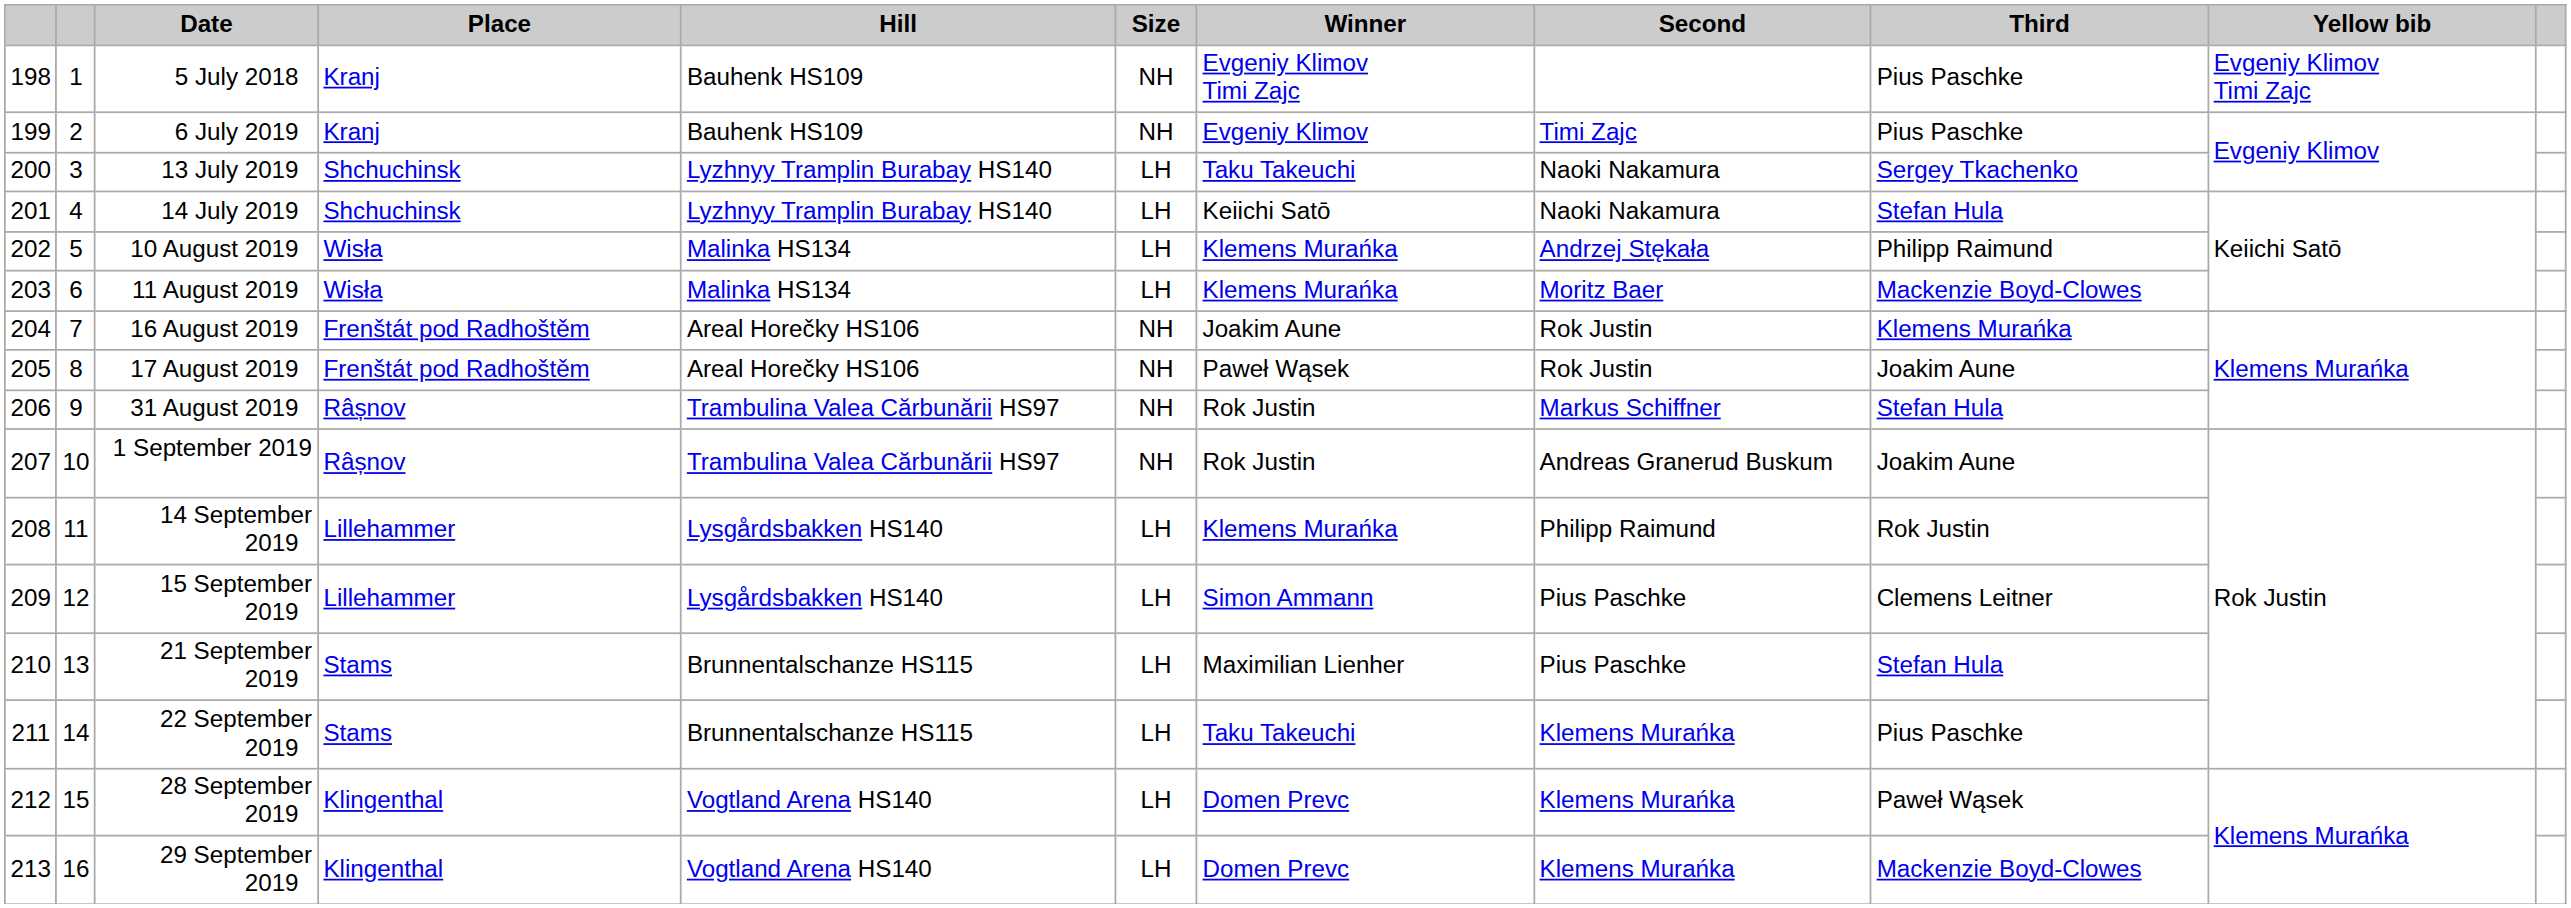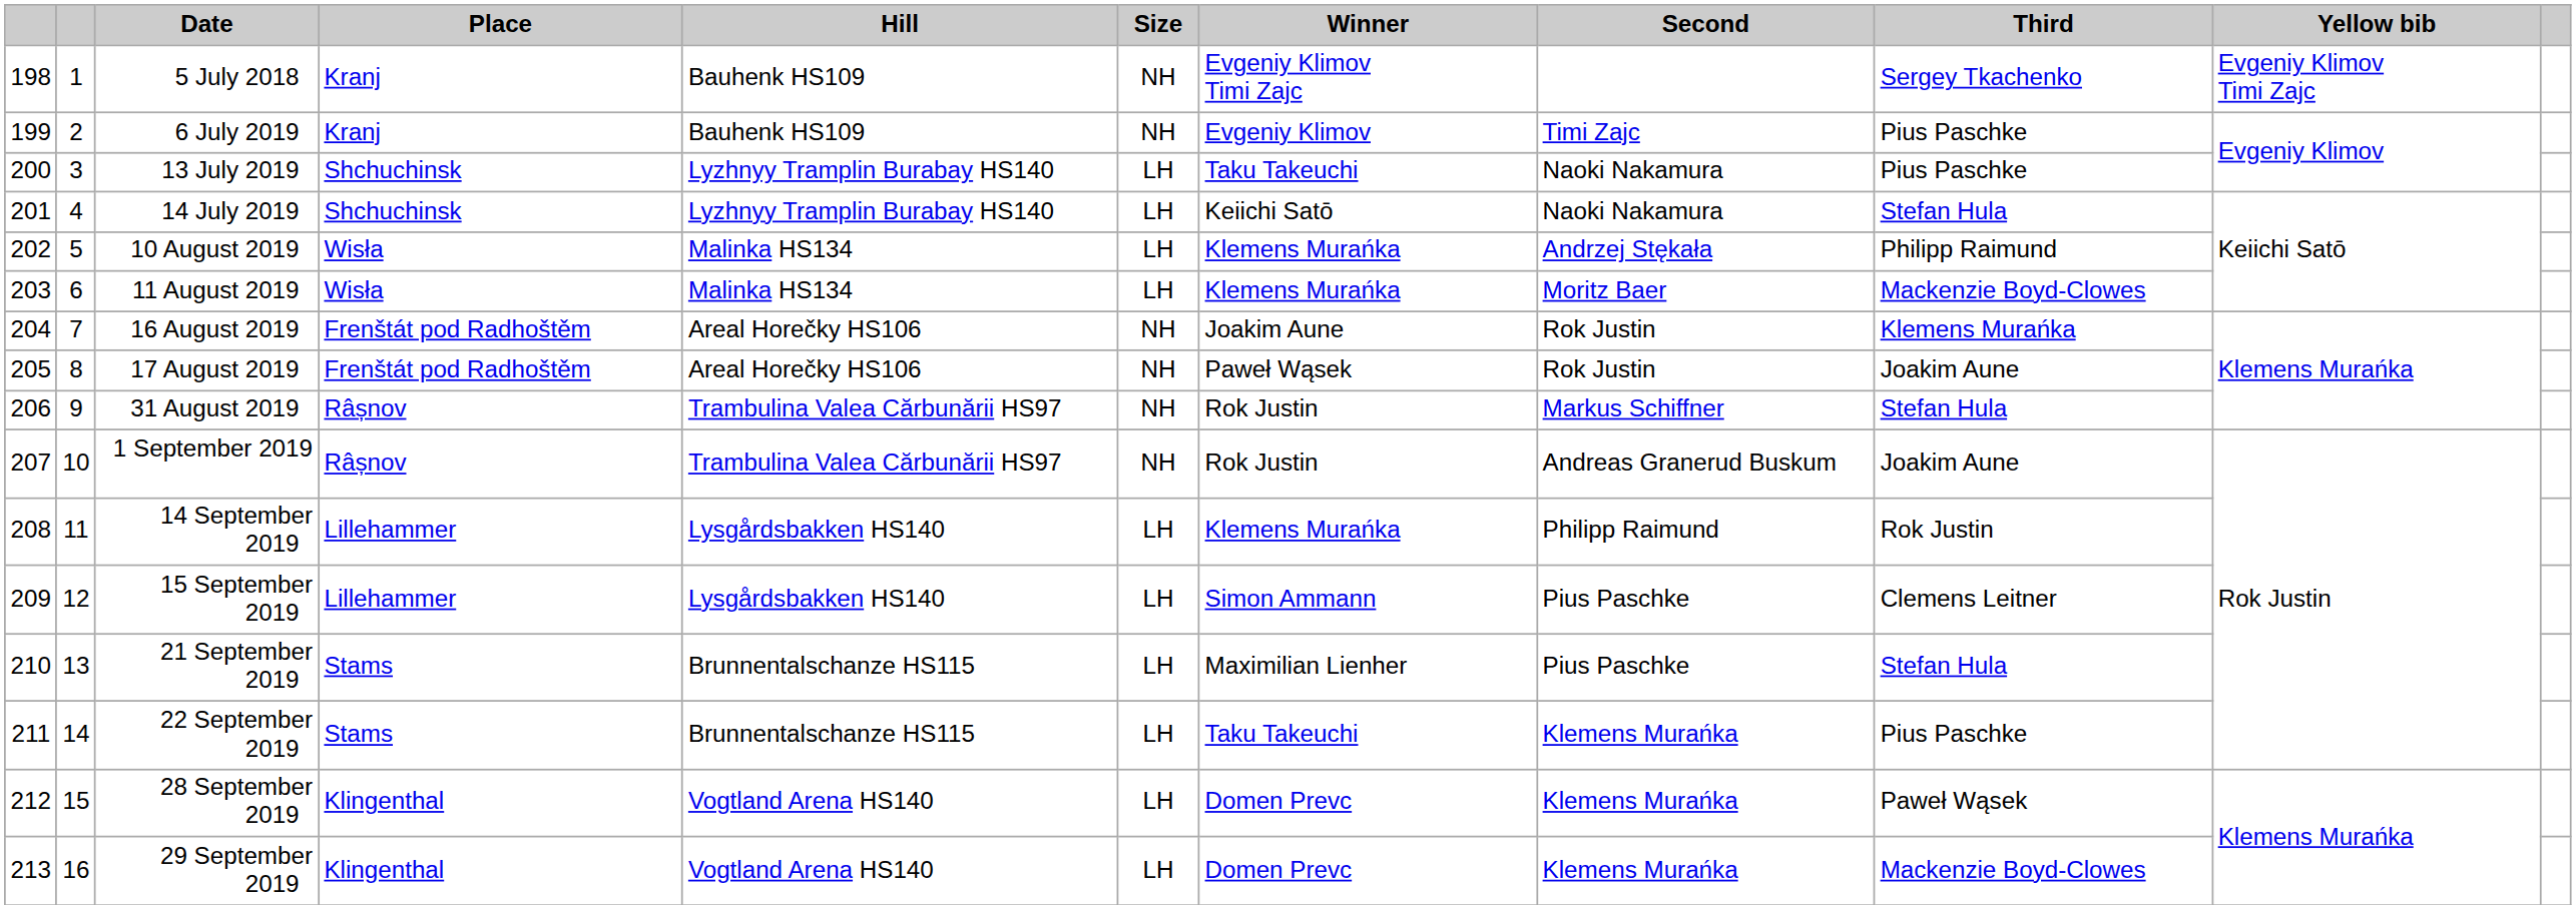 <table class="wikitable plainrowheaders" style="background:#fff; font-size:86%; line-height:16px; border:grey solid 1px; border-collapse:collapse;">
 <tr style="background:#ccc; text-align:center;">
 <th scope="col" style="background:#ccc; width=25 px;"></th>
 <th scope="col" style="background:#ccc; width=30 px;"></th>
 <th scope="col" style="background:#ccc; width:120px;">Date</th>
 <th scope="col" style="background:#ccc; width:200px;">Place</th>
 <th scope="col" style="background:#ccc; width:240px;">Hill</th>
 <th scope="col" style="background:#ccc; width:40px;">Size</th>
 <th scope="col" style="background:#ccc; width:185px;">Winner</th>
 <th scope="col" style="background:#ccc; width:185px;">Second</th>
 <th scope="col" style="background:#ccc; width:185px;">Third</th>
 <th scope="col" style="background:#ccc; width:180px;">Yellow bib</th>
 <th scope="col" style="background:#ccc; width:10px;"></th>
 </tr>
 <tr>
 <td align=center>198</td>
 <td align=center>1</td>
 <td align=right>5 July 2018  </td>
 <td> <a href='#'>Kranj</a></td>
 <td>Bauhenk HS109</td>
 <td align=center>NH</td>
 <td> <a href='#'>Evgeniy Klimov</a><br> <a href='#'>Timi Zajc</a></td>
 <td></td>
-<td> Pius Paschke</td>
+<td> <a href='#'>Sergey Tkachenko</a></td>
 <td> <a href='#'>Evgeniy Klimov</a><br> <a href='#'>Timi Zajc</a></td>
 <td></td>
 </tr>
 <tr>
 <td align=center>199</td>
 <td align=center>2</td>
 <td align=right>6 July 2019  </td>
 <td> <a href='#'>Kranj</a></td>
 <td>Bauhenk HS109</td>
 <td align=center>NH</td>
 <td> <a href='#'>Evgeniy Klimov</a></td>
 <td> <a href='#'>Timi Zajc</a></td>
 <td> Pius Paschke</td>
 <td rowspan=2> <a href='#'>Evgeniy Klimov</a></td>
 <td></td>
 </tr>
 <tr>
 <td align=center>200</td>
 <td align=center>3</td>
 <td align=right>13 July 2019  </td>
 <td> <a href='#'>Shchuchinsk</a></td>
 <td><a href='#'>Lyzhnyy Tramplin Burabay</a> HS140</td>
 <td align=center>LH</td>
 <td> <a href='#'>Taku Takeuchi</a></td>
 <td> Naoki Nakamura</td>
-<td> <a href='#'>Sergey Tkachenko</a></td>
+<td> Pius Paschke</td>
 <td></td>
 </tr>
 <tr>
 <td align=center>201</td>
 <td align=center>4</td>
 <td align=right>14 July 2019  </td>
 <td> <a href='#'>Shchuchinsk</a></td>
 <td><a href='#'>Lyzhnyy Tramplin Burabay</a> HS140</td>
 <td align=center>LH</td>
 <td> Keiichi Satō</td>
 <td> Naoki Nakamura</td>
 <td> <a href='#'>Stefan Hula</a></td>
 <td rowspan=3> Keiichi Satō</td>
 <td></td>
 </tr>
 <tr>
 <td align=center>202</td>
 <td align=center>5</td>
 <td align=right>10 August 2019  </td>
 <td> <a href='#'>Wisła</a></td>
 <td><a href='#'>Malinka</a> HS134</td>
 <td align=center>LH</td>
 <td> <a href='#'>Klemens Murańka</a></td>
 <td> <a href='#'>Andrzej Stękała</a></td>
 <td> Philipp Raimund</td>
 <td></td>
 </tr>
 <tr>
 <td align=center>203</td>
 <td align=center>6</td>
 <td align=right>11 August 2019  </td>
 <td> <a href='#'>Wisła</a></td>
 <td><a href='#'>Malinka</a> HS134</td>
 <td align=center>LH</td>
 <td> <a href='#'>Klemens Murańka</a></td>
 <td> <a href='#'>Moritz Baer</a></td>
 <td> <a href='#'>Mackenzie Boyd-Clowes</a></td>
 <td></td>
 </tr>
 <tr>
 <td align=center>204</td>
 <td align=center>7</td>
 <td align=right>16 August 2019  </td>
 <td> <a href='#'>Frenštát pod Radhoštěm</a></td>
 <td>Areal Horečky HS106</td>
 <td align=center>NH</td>
 <td> Joakim Aune</td>
 <td> Rok Justin</td>
 <td> <a href='#'>Klemens Murańka</a></td>
 <td rowspan=3> <a href='#'>Klemens Murańka</a></td>
 <td></td>
 </tr>
 <tr>
 <td align=center>205</td>
 <td align=center>8</td>
 <td align=right>17 August 2019  </td>
 <td> <a href='#'>Frenštát pod Radhoštěm</a></td>
 <td>Areal Horečky HS106</td>
 <td align=center>NH</td>
 <td> Paweł Wąsek</td>
 <td> Rok Justin</td>
 <td> Joakim Aune</td>
 <td></td>
 </tr>
 <tr>
 <td align=center>206</td>
 <td align=center>9</td>
 <td align=right>31 August 2019  </td>
 <td> <a href='#'>Râșnov</a></td>
 <td><a href='#'>Trambulina Valea Cărbunării</a> HS97</td>
 <td align=center>NH</td>
 <td> Rok Justin</td>
 <td> <a href='#'>Markus Schiffner</a></td>
 <td> <a href='#'>Stefan Hula</a></td>
 <td></td>
 </tr>
 <tr>
 <td align=center>207</td>
 <td align=center>10</td>
 <td align=right>1 September 2019  </td>
 <td> <a href='#'>Râșnov</a></td>
 <td><a href='#'>Trambulina Valea Cărbunării</a> HS97</td>
 <td align=center>NH</td>
 <td> Rok Justin</td>
 <td> Andreas Granerud Buskum</td>
 <td> Joakim Aune</td>
 <td rowspan=5> Rok Justin</td>
 <td></td>
 </tr>
 <tr>
 <td align=center>208</td>
 <td align=center>11</td>
 <td align=right>14 September 2019  </td>
 <td> <a href='#'>Lillehammer</a></td>
 <td><a href='#'>Lysgårdsbakken</a> HS140</td>
 <td align=center>LH</td>
 <td> <a href='#'>Klemens Murańka</a></td>
 <td> Philipp Raimund</td>
 <td> Rok Justin</td>
 <td></td>
 </tr>
 <tr>
 <td align=center>209</td>
 <td align=center>12</td>
 <td align=right>15 September 2019  </td>
 <td> <a href='#'>Lillehammer</a></td>
 <td><a href='#'>Lysgårdsbakken</a> HS140</td>
 <td align=center>LH</td>
 <td> <a href='#'>Simon Ammann</a></td>
 <td> Pius Paschke</td>
 <td> Clemens Leitner</td>
 <td></td>
 </tr>
 <tr>
 <td align=center>210</td>
 <td align=center>13</td>
 <td align=right>21 September 2019  </td>
 <td> <a href='#'>Stams</a></td>
 <td>Brunnentalschanze HS115</td>
 <td align=center>LH</td>
 <td> Maximilian Lienher</td>
 <td> Pius Paschke</td>
 <td> <a href='#'>Stefan Hula</a></td>
 <td></td>
 </tr>
 <tr>
 <td align=center>211</td>
 <td align=center>14</td>
 <td align=right>22 September 2019  </td>
 <td> <a href='#'>Stams</a></td>
 <td>Brunnentalschanze HS115</td>
 <td align=center>LH</td>
 <td> <a href='#'>Taku Takeuchi</a></td>
 <td> <a href='#'>Klemens Murańka</a></td>
 <td> Pius Paschke</td>
 <td></td>
 </tr>
 <tr>
 <td align=center>212</td>
 <td align=center>15</td>
 <td align=right>28 September 2019  </td>
 <td> <a href='#'>Klingenthal</a></td>
 <td><a href='#'>Vogtland Arena</a> HS140</td>
 <td align=center>LH</td>
 <td> <a href='#'>Domen Prevc</a></td>
 <td> <a href='#'>Klemens Murańka</a></td>
 <td> Paweł Wąsek</td>
 <td rowspan=2> <a href='#'>Klemens Murańka</a></td>
 <td></td>
 </tr>
 <tr>
 <td align=center>213</td>
 <td align=center>16</td>
 <td align=right>29 September 2019  </td>
 <td> <a href='#'>Klingenthal</a></td>
 <td><a href='#'>Vogtland Arena</a> HS140</td>
 <td align=center>LH</td>
 <td> <a href='#'>Domen Prevc</a></td>
 <td> <a href='#'>Klemens Murańka</a></td>
 <td> <a href='#'>Mackenzie Boyd-Clowes</a></td>
 <td></td>
 </tr>
 </table>
